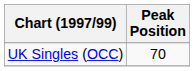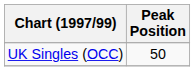 <table class="wikitable sortable">
 <tr>
 <th>Chart (1997/99)</th>
 <th>Peak<br>Position</th>
 </tr>
 <tr>
 </tr>
 <tr>
 <td><a href='#'>UK Singles</a> (<a href='#'>OCC</a>)</td>
-<td align="center">70</td>
+<td align="center">50</td>
 </tr>
 <tr>
 </tr>
 </table>
